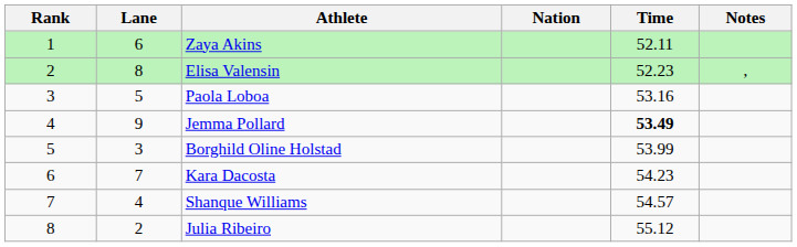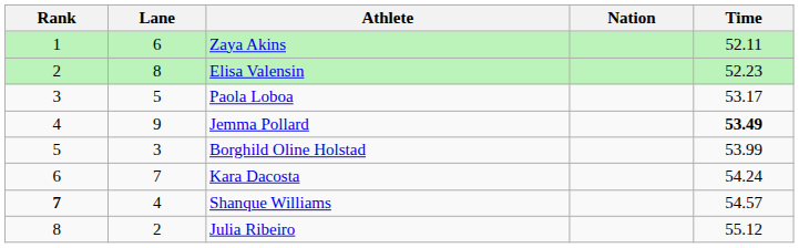 <table class="wikitable sortable" style="text-align:center;width: 60%;">
 <tr>
 <th scope="col">Rank</th>
 <th scope="col">Lane</th>
 <th scope="col">Athlete</th>
 <th scope="col">Nation</th>
 <th scope="col">Time</th>
-<th scope="col">Notes</th>
 </tr>
 <tr bgcolor=bbf3bb>
 <td>1</td>
 <td>6</td>
 <td align=left><a href='#'>Zaya Akins</a></td>
 <td align=left></td>
 <td>52.11</td>
-<td></td>
 </tr>
 <tr bgcolor=bbf3bb>
 <td>2</td>
 <td>8</td>
 <td align=left><a href='#'>Elisa Valensin</a></td>
 <td align=left></td>
 <td>52.23</td>
-<td>, </td>
 </tr>
 <tr>
 <td>3</td>
 <td>5</td>
 <td align=left><a href='#'>Paola Loboa</a></td>
 <td align=left></td>
-<td>53.16</td>
-<td></td>
+<td>53.17</td>
 </tr>
 <tr>
 <td>4</td>
 <td>9</td>
 <td align=left><a href='#'>Jemma Pollard</a></td>
 <td align=left></td>
 <td><strong>53.49</strong></td>
-<td></td>
 </tr>
 <tr>
 <td>5</td>
 <td>3</td>
 <td align=left><a href='#'>Borghild Oline Holstad</a></td>
 <td align=left></td>
 <td>53.99</td>
-<td></td>
 </tr>
 <tr>
 <td>6</td>
 <td>7</td>
 <td align=left><a href='#'>Kara Dacosta</a></td>
 <td align=left></td>
-<td>54.23</td>
-<td></td>
+<td>54.24</td>
 </tr>
 <tr>
-<td>7</td>
+<td><strong>7</strong></td>
 <td>4</td>
 <td align=left><a href='#'>Shanque Williams</a></td>
 <td align=left></td>
 <td>54.57</td>
-<td></td>
 </tr>
 <tr>
 <td>8</td>
 <td>2</td>
 <td align=left><a href='#'>Julia Ribeiro</a></td>
 <td align=left></td>
 <td>55.12</td>
-<td></td>
 </tr>
 </table>
